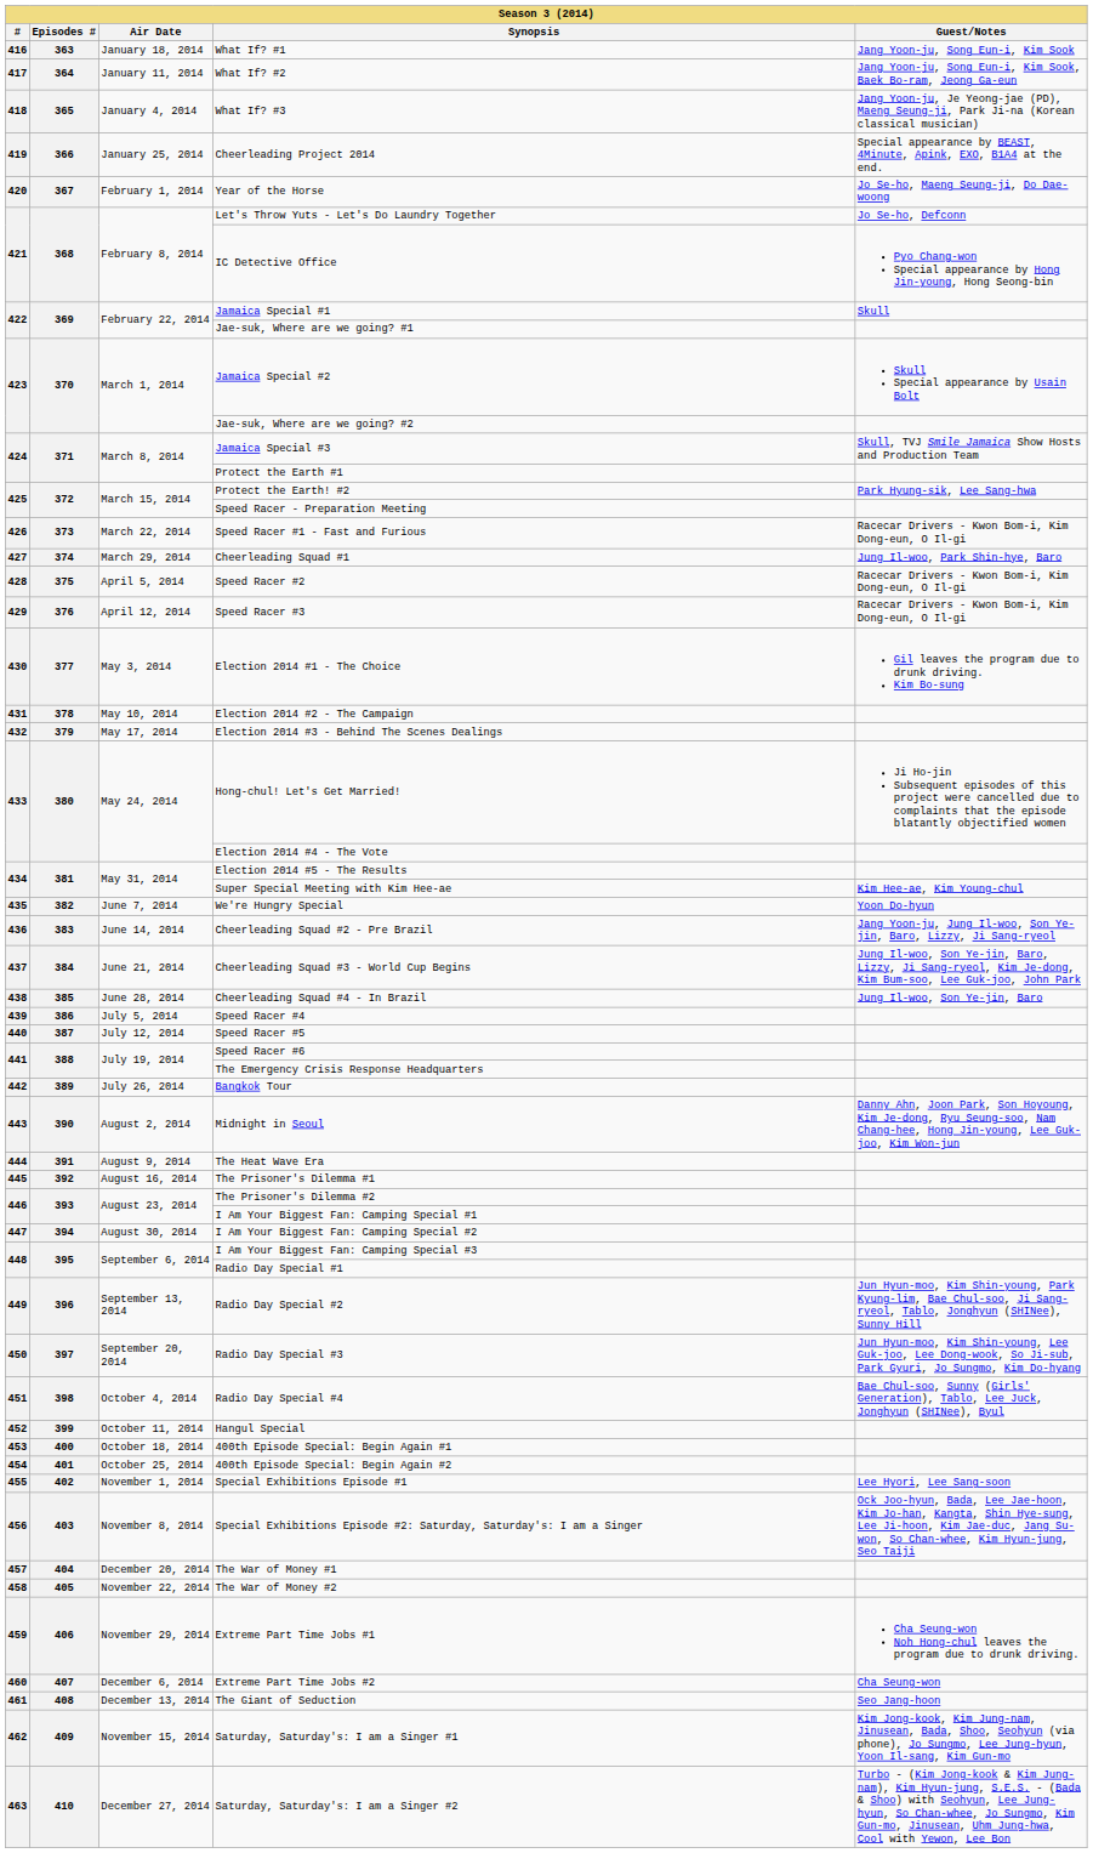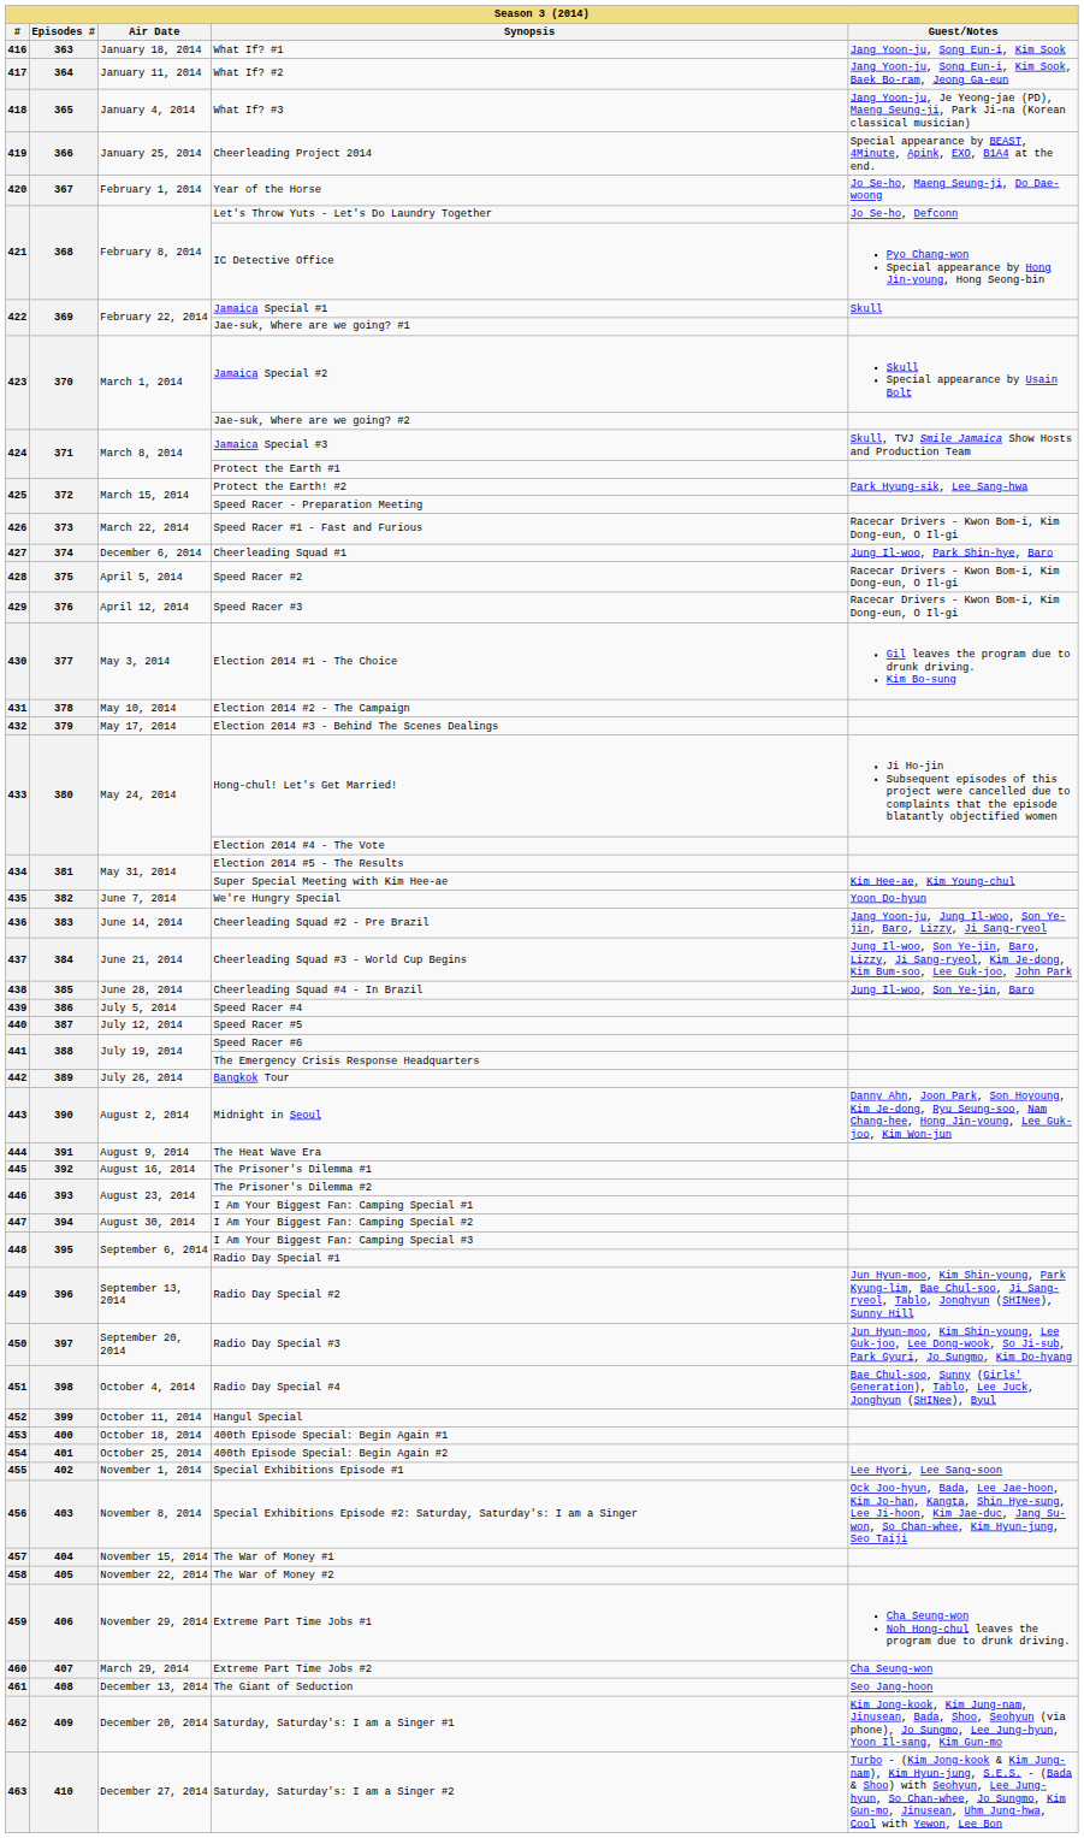 <table Class="wikitable" style="font-size: 90%;">
 <tr>
 <th Colspan="5" style="background:#F0DC82;">Season 3 (2014)</th>
 </tr>
 <tr>
 <th>#</th>
 <th>Episodes #</th>
 <th width=120>Air Date</th>
 <th width=700>Synopsis</th>
 <th width=250>Guest/Notes</th>
 </tr>
 <tr>
 <th>416</th>
 <th>363</th>
 <td>January 18, 2014</td>
 <td>What If? #1</td>
 <td><a href='#'>Jang Yoon-ju</a>, <a href='#'>Song Eun-i</a>, <a href='#'>Kim Sook</a></td>
 </tr>
 <tr>
 <th>417</th>
 <th>364</th>
 <td>January 11, 2014</td>
 <td>What If? #2</td>
 <td><a href='#'>Jang Yoon-ju</a>, <a href='#'>Song Eun-i</a>, <a href='#'>Kim Sook</a>, <a href='#'>Baek Bo-ram</a>, <a href='#'>Jeong Ga-eun</a></td>
 </tr>
 <tr>
 <th>418</th>
 <th>365</th>
 <td>January 4, 2014</td>
 <td>What If? #3</td>
 <td><a href='#'>Jang Yoon-ju</a>, Je Yeong-jae (PD), <a href='#'>Maeng Seung-ji</a>, Park Ji-na (Korean classical musician)</td>
 </tr>
 <tr>
 <th>419</th>
 <th>366</th>
 <td>January 25, 2014</td>
 <td>Cheerleading Project 2014</td>
 <td>Special appearance by <a href='#'>BEAST</a>, <a href='#'>4Minute</a>, <a href='#'>Apink</a>, <a href='#'>EXO</a>, <a href='#'>B1A4</a> at the end.</td>
 </tr>
 <tr>
 <th>420</th>
 <th>367</th>
 <td>February 1, 2014</td>
 <td>Year of the Horse</td>
 <td><a href='#'>Jo Se-ho</a>, <a href='#'>Maeng Seung-ji</a>, <a href='#'>Do Dae-woong</a></td>
 </tr>
 <tr>
 <th rowspan = "2">421</th>
 <th rowspan = "2">368</th>
 <td rowspan = "2">February 8, 2014</td>
 <td>Let's Throw Yuts - Let's Do Laundry Together</td>
 <td><a href='#'>Jo Se-ho</a>, <a href='#'>Defconn</a></td>
 </tr>
 <tr>
 <td>IC Detective Office</td>
 <td><br><ul><li><a href='#'>Pyo Chang-won</a></li><li>Special appearance by <a href='#'>Hong Jin-young</a>, Hong Seong-bin</li></ul></td>
 </tr>
 <tr>
 <th rowspan = "2">422</th>
 <th rowspan = "2">369</th>
 <td rowspan = "2">February 22, 2014</td>
 <td><a href='#'>Jamaica</a> Special #1</td>
 <td><a href='#'>Skull</a></td>
 </tr>
 <tr>
 <td>Jae-suk, Where are we going? #1</td>
 <td></td>
 </tr>
 <tr>
 <th rowspan = "2">423</th>
 <th rowspan = "2">370</th>
 <td rowspan = "2">March 1, 2014</td>
 <td><a href='#'>Jamaica</a> Special #2</td>
 <td><br><ul><li><a href='#'>Skull</a></li><li>Special appearance by <a href='#'>Usain Bolt</a></li></ul></td>
 </tr>
 <tr>
 <td>Jae-suk, Where are we going? #2</td>
 <td></td>
 </tr>
 <tr>
 <th rowspan = "2">424</th>
 <th rowspan = "2">371</th>
 <td rowspan = "2">March 8, 2014</td>
 <td><a href='#'>Jamaica</a> Special #3</td>
 <td><a href='#'>Skull</a>, TVJ <em><a href='#'>Smile Jamaica</a></em> Show Hosts and Production Team</td>
 </tr>
 <tr>
 <td>Protect the Earth #1</td>
 <td></td>
 </tr>
 <tr>
 <th rowspan = "2">425</th>
 <th rowspan = "2">372</th>
 <td rowspan = "2">March 15, 2014</td>
 <td>Protect the Earth! #2</td>
 <td><a href='#'>Park Hyung-sik</a>, <a href='#'>Lee Sang-hwa</a></td>
 </tr>
 <tr>
 <td>Speed Racer - Preparation Meeting</td>
 <td></td>
 </tr>
 <tr>
 <th>426</th>
 <th>373</th>
 <td>March 22, 2014</td>
 <td>Speed Racer #1 - Fast and Furious</td>
 <td>Racecar Drivers - Kwon Bom-i, Kim Dong-eun, O Il-gi</td>
 </tr>
 <tr>
 <th>427</th>
 <th>374</th>
-<td>March 29, 2014</td>
+<td>December 6, 2014</td>
 <td>Cheerleading Squad #1</td>
 <td><a href='#'>Jung Il-woo</a>, <a href='#'>Park Shin-hye</a>, <a href='#'>Baro</a></td>
 </tr>
 <tr>
 <th>428</th>
 <th>375</th>
 <td>April 5, 2014</td>
 <td>Speed Racer #2</td>
 <td>Racecar Drivers - Kwon Bom-i, Kim Dong-eun, O Il-gi</td>
 </tr>
 <tr>
 <th>429</th>
 <th>376</th>
 <td>April 12, 2014</td>
 <td>Speed Racer #3</td>
 <td>Racecar Drivers - Kwon Bom-i, Kim Dong-eun, O Il-gi</td>
 </tr>
 <tr>
 <th>430</th>
 <th>377</th>
 <td>May 3, 2014</td>
 <td>Election 2014 #1 - The Choice</td>
 <td><br><ul><li><a href='#'>Gil</a> leaves the program due to drunk driving.</li><li><a href='#'>Kim Bo-sung</a></li></ul></td>
 </tr>
 <tr>
 <th>431</th>
 <th>378</th>
 <td>May 10, 2014</td>
 <td>Election 2014 #2 - The Campaign</td>
 <td></td>
 </tr>
 <tr>
 <th>432</th>
 <th>379</th>
 <td>May 17, 2014</td>
 <td>Election 2014 #3 - Behind The Scenes Dealings</td>
 <td></td>
 </tr>
 <tr>
 <th rowspan = "2">433</th>
 <th rowspan = "2">380</th>
 <td rowspan = "2">May 24, 2014</td>
 <td>Hong-chul! Let's Get Married!</td>
 <td><br><ul><li>Ji Ho-jin</li><li>Subsequent episodes of this project were cancelled due to complaints that the episode blatantly objectified women</li></ul></td>
 </tr>
 <tr>
 <td>Election 2014 #4 - The Vote</td>
 <td></td>
 </tr>
 <tr>
 <th rowspan = "2">434</th>
 <th rowspan = "2">381</th>
 <td rowspan = "2">May 31, 2014</td>
 <td>Election 2014 #5 - The Results</td>
 <td></td>
 </tr>
 <tr>
 <td>Super Special Meeting with Kim Hee-ae</td>
 <td><a href='#'>Kim Hee-ae</a>, <a href='#'>Kim Young-chul</a></td>
 </tr>
 <tr>
 <th>435</th>
 <th>382</th>
 <td>June 7, 2014</td>
 <td>We're Hungry Special</td>
 <td><a href='#'>Yoon Do-hyun</a></td>
 </tr>
 <tr>
 <th>436</th>
 <th>383</th>
 <td>June 14, 2014</td>
 <td>Cheerleading Squad #2 - Pre Brazil</td>
 <td><a href='#'>Jang Yoon-ju</a>, <a href='#'>Jung Il-woo</a>, <a href='#'>Son Ye-jin</a>, <a href='#'>Baro</a>, <a href='#'>Lizzy</a>, <a href='#'>Ji Sang-ryeol</a></td>
 </tr>
 <tr>
 <th>437</th>
 <th>384</th>
 <td>June 21, 2014</td>
 <td>Cheerleading Squad #3 - World Cup Begins</td>
 <td><a href='#'>Jung Il-woo</a>, <a href='#'>Son Ye-jin</a>, <a href='#'>Baro</a>, <a href='#'>Lizzy</a>, <a href='#'>Ji Sang-ryeol</a>, <a href='#'>Kim Je-dong</a>, <a href='#'>Kim Bum-soo</a>, <a href='#'>Lee Guk-joo</a>, <a href='#'>John Park</a></td>
 </tr>
 <tr>
 <th>438</th>
 <th>385</th>
 <td>June 28, 2014</td>
 <td>Cheerleading Squad #4 - In Brazil</td>
 <td><a href='#'>Jung Il-woo</a>, <a href='#'>Son Ye-jin</a>, <a href='#'>Baro</a></td>
 </tr>
 <tr>
 <th>439</th>
 <th>386</th>
 <td>July 5, 2014</td>
 <td>Speed Racer #4</td>
 <td></td>
 </tr>
 <tr>
 <th>440</th>
 <th>387</th>
 <td>July 12, 2014</td>
 <td>Speed Racer #5</td>
 <td></td>
 </tr>
 <tr>
 <th rowspan = "2">441</th>
 <th rowspan = "2">388</th>
 <td rowspan = "2">July 19, 2014</td>
 <td>Speed Racer #6</td>
 <td></td>
 </tr>
 <tr>
 <td>The Emergency Crisis Response Headquarters</td>
 <td></td>
 </tr>
 <tr>
 <th>442</th>
 <th>389</th>
 <td>July 26, 2014</td>
 <td><a href='#'>Bangkok</a> Tour</td>
 <td></td>
 </tr>
 <tr>
 <th>443</th>
 <th>390</th>
 <td>August 2, 2014</td>
 <td>Midnight in <a href='#'>Seoul</a></td>
 <td><a href='#'>Danny Ahn</a>, <a href='#'>Joon Park</a>, <a href='#'>Son Hoyoung</a>, <a href='#'>Kim Je-dong</a>, <a href='#'>Ryu Seung-soo</a>, <a href='#'>Nam Chang-hee</a>, <a href='#'>Hong Jin-young</a>, <a href='#'>Lee Guk-joo</a>, <a href='#'>Kim Won-jun</a></td>
 </tr>
 <tr>
 <th>444</th>
 <th>391</th>
 <td>August 9, 2014</td>
 <td>The Heat Wave Era</td>
 <td></td>
 </tr>
 <tr>
 <th>445</th>
 <th>392</th>
 <td>August 16, 2014</td>
 <td>The Prisoner's Dilemma #1</td>
 <td></td>
 </tr>
 <tr>
 <th rowspan = "2">446</th>
 <th rowspan = "2">393</th>
 <td rowspan = "2">August 23, 2014</td>
 <td>The Prisoner's Dilemma #2</td>
 <td></td>
 </tr>
 <tr>
 <td>I Am Your Biggest Fan: Camping Special #1</td>
 <td></td>
 </tr>
 <tr>
 <th>447</th>
 <th>394</th>
 <td>August 30, 2014</td>
 <td>I Am Your Biggest Fan: Camping Special #2</td>
 <td></td>
 </tr>
 <tr>
 <th rowspan = "2">448</th>
 <th rowspan = "2">395</th>
 <td rowspan = "2">September 6, 2014</td>
 <td>I Am Your Biggest Fan: Camping Special #3</td>
 <td></td>
 </tr>
 <tr>
 <td>Radio Day Special #1</td>
 <td></td>
 </tr>
 <tr>
 <th>449</th>
 <th>396</th>
 <td>September 13, 2014</td>
 <td>Radio Day Special #2</td>
 <td><a href='#'>Jun Hyun-moo</a>, <a href='#'>Kim Shin-young</a>, <a href='#'>Park Kyung-lim</a>, <a href='#'>Bae Chul-soo</a>, <a href='#'>Ji Sang-ryeol</a>, <a href='#'>Tablo</a>, <a href='#'>Jonghyun</a> (<a href='#'>SHINee</a>), <a href='#'>Sunny Hill</a></td>
 </tr>
 <tr>
 <th>450</th>
 <th>397</th>
 <td>September 20, 2014</td>
 <td>Radio Day Special #3</td>
 <td><a href='#'>Jun Hyun-moo</a>, <a href='#'>Kim Shin-young</a>, <a href='#'>Lee Guk-joo</a>, <a href='#'>Lee Dong-wook</a>, <a href='#'>So Ji-sub</a>, <a href='#'>Park Gyuri</a>, <a href='#'>Jo Sungmo</a>, <a href='#'>Kim Do-hyang</a></td>
 </tr>
 <tr>
 <th>451</th>
 <th>398</th>
 <td>October 4, 2014</td>
 <td>Radio Day Special #4</td>
 <td><a href='#'>Bae Chul-soo</a>, <a href='#'>Sunny</a> (<a href='#'>Girls' Generation</a>), <a href='#'>Tablo</a>, <a href='#'>Lee Juck</a>, <a href='#'>Jonghyun</a> (<a href='#'>SHINee</a>), <a href='#'>Byul</a></td>
 </tr>
 <tr>
 <th>452</th>
 <th>399</th>
 <td>October 11, 2014</td>
 <td>Hangul Special</td>
 <td></td>
 </tr>
 <tr>
 <th>453</th>
 <th>400</th>
 <td>October 18, 2014</td>
 <td>400th Episode Special: Begin Again #1</td>
 <td></td>
 </tr>
 <tr>
 <th>454</th>
 <th>401</th>
 <td>October 25, 2014</td>
 <td>400th Episode Special: Begin Again #2</td>
 <td></td>
 </tr>
 <tr>
 <th>455</th>
 <th>402</th>
 <td>November 1, 2014</td>
 <td>Special Exhibitions Episode #1</td>
 <td><a href='#'>Lee Hyori</a>, <a href='#'>Lee Sang-soon</a></td>
 </tr>
 <tr>
 <th>456</th>
 <th>403</th>
 <td>November 8, 2014</td>
 <td>Special Exhibitions Episode #2: Saturday, Saturday's: I am a Singer</td>
 <td><a href='#'>Ock Joo-hyun</a>, <a href='#'>Bada</a>, <a href='#'>Lee Jae-hoon</a>, <a href='#'>Kim Jo-han</a>, <a href='#'>Kangta</a>, <a href='#'>Shin Hye-sung</a>, <a href='#'>Lee Ji-hoon</a>, <a href='#'>Kim Jae-duc</a>, <a href='#'>Jang Su-won</a>, <a href='#'>So Chan-whee</a>, <a href='#'>Kim Hyun-jung</a>, <a href='#'>Seo Taiji</a></td>
 </tr>
 <tr>
 <th>457</th>
 <th>404</th>
-<td>December 20, 2014</td>
+<td>November 15, 2014</td>
 <td>The War of Money #1</td>
 <td></td>
 </tr>
 <tr>
 <th>458</th>
 <th>405</th>
 <td>November 22, 2014</td>
 <td>The War of Money #2</td>
 <td></td>
 </tr>
 <tr>
 <th>459</th>
 <th>406</th>
 <td>November 29, 2014</td>
 <td>Extreme Part Time Jobs #1</td>
 <td><br><ul><li><a href='#'>Cha Seung-won</a></li><li><a href='#'>Noh Hong-chul</a> leaves the program due to drunk driving.</li></ul></td>
 </tr>
 <tr>
 <th>460</th>
 <th>407</th>
-<td>December 6, 2014</td>
+<td>March 29, 2014</td>
 <td>Extreme Part Time Jobs #2</td>
 <td><a href='#'>Cha Seung-won</a></td>
 </tr>
 <tr>
 <th>461</th>
 <th>408</th>
 <td>December 13, 2014</td>
 <td>The Giant of Seduction</td>
 <td><a href='#'>Seo Jang-hoon</a></td>
 </tr>
 <tr>
 <th>462</th>
 <th>409</th>
-<td>November 15, 2014</td>
+<td>December 20, 2014</td>
 <td>Saturday, Saturday's: I am a Singer #1</td>
 <td><a href='#'>Kim Jong-kook</a>, <a href='#'>Kim Jung-nam</a>, <a href='#'>Jinusean</a>, <a href='#'>Bada</a>, <a href='#'>Shoo</a>, <a href='#'>Seohyun</a> (via phone), <a href='#'>Jo Sungmo</a>, <a href='#'>Lee Jung-hyun</a>, <a href='#'>Yoon Il-sang</a>, <a href='#'>Kim Gun-mo</a></td>
 </tr>
 <tr>
 <th>463</th>
 <th>410</th>
 <td>December 27, 2014</td>
 <td>Saturday, Saturday's: I am a Singer #2</td>
 <td><a href='#'>Turbo</a> - (<a href='#'>Kim Jong-kook</a> & <a href='#'>Kim Jung-nam</a>), <a href='#'>Kim Hyun-jung</a>, <a href='#'>S.E.S.</a> - (<a href='#'>Bada</a> & <a href='#'>Shoo</a>) with <a href='#'>Seohyun</a>, <a href='#'>Lee Jung-hyun</a>, <a href='#'>So Chan-whee</a>, <a href='#'>Jo Sungmo</a>, <a href='#'>Kim Gun-mo</a>, <a href='#'>Jinusean</a>, <a href='#'>Uhm Jung-hwa</a>, <a href='#'>Cool</a> with <a href='#'>Yewon</a>, <a href='#'>Lee Bon</a></td>
 </tr>
 </table>
